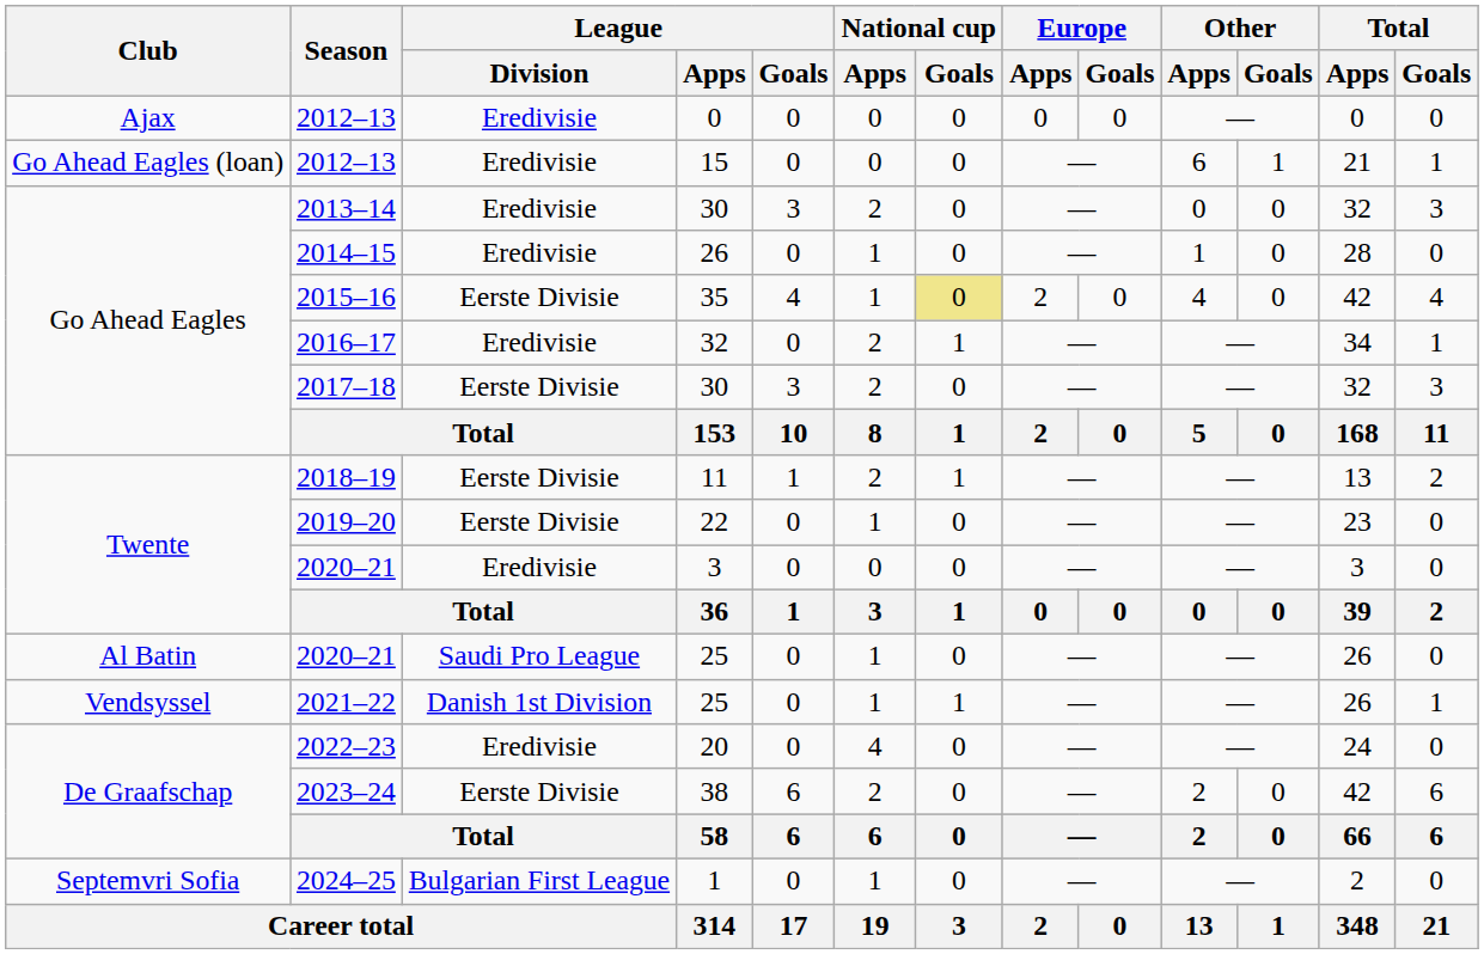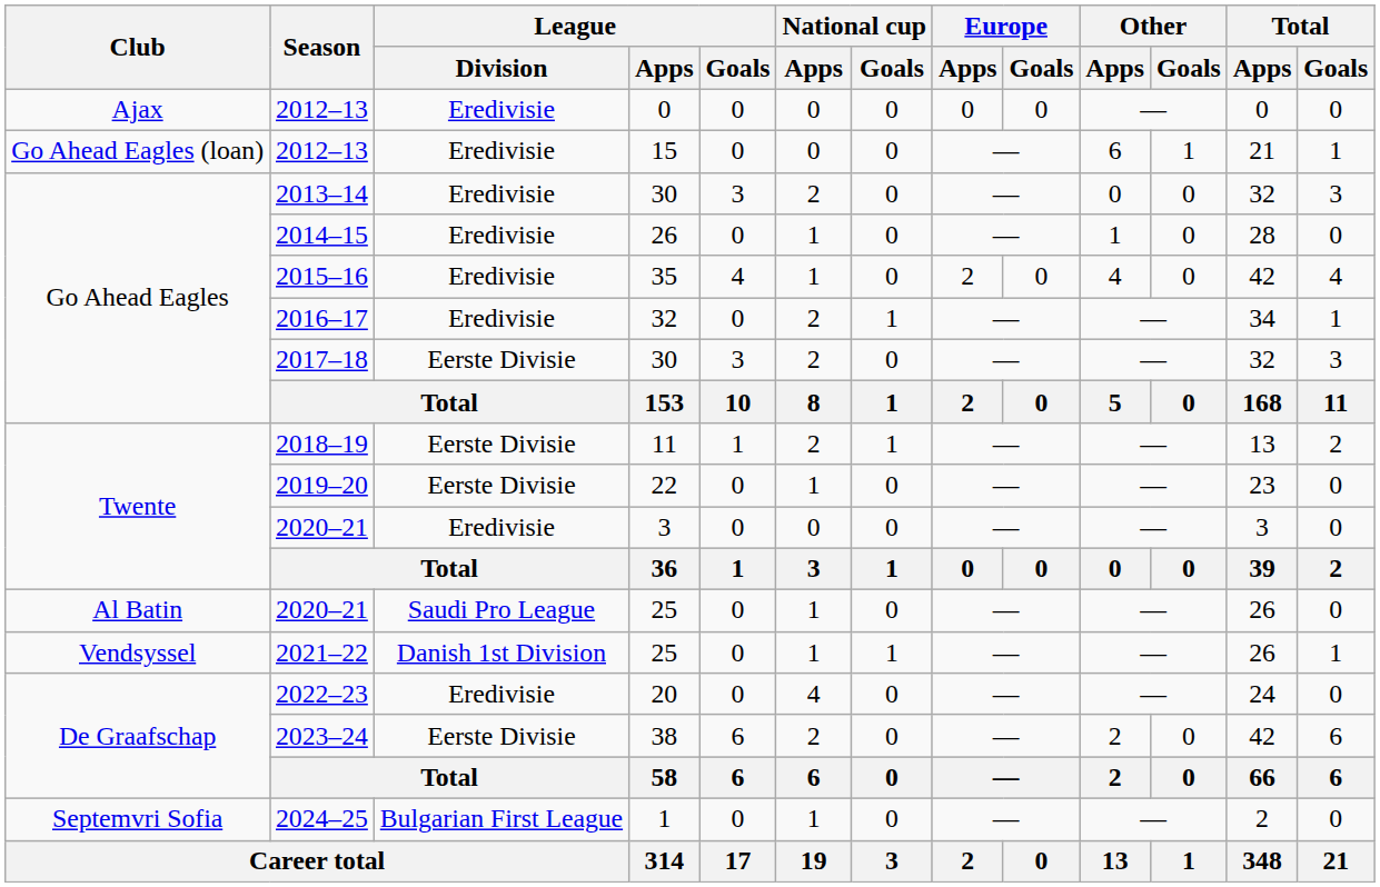 <table class="wikitable" style="text-align:center">
 <tr>
 <th rowspan="2">Club</th>
 <th rowspan="2">Season</th>
 <th colspan="3">League</th>
 <th colspan="2">National cup</th>
 <th colspan="2"><a href='#'>Europe</a></th>
 <th colspan="2">Other</th>
 <th colspan="2">Total</th>
 </tr>
 <tr>
 <th>Division</th>
 <th>Apps</th>
 <th>Goals</th>
 <th>Apps</th>
 <th>Goals</th>
 <th>Apps</th>
 <th>Goals</th>
 <th>Apps</th>
 <th>Goals</th>
 <th>Apps</th>
 <th>Goals</th>
 </tr>
 <tr>
 <td><a href='#'>Ajax</a></td>
 <td><a href='#'>2012–13</a></td>
 <td><a href='#'>Eredivisie</a></td>
 <td>0</td>
 <td>0</td>
 <td>0</td>
 <td>0</td>
 <td>0</td>
 <td>0</td>
 <td colspan="2">—</td>
 <td>0</td>
 <td>0</td>
 </tr>
 <tr>
 <td><a href='#'>Go Ahead Eagles</a> (loan)</td>
 <td><a href='#'>2012–13</a></td>
 <td>Eredivisie</td>
 <td>15</td>
 <td>0</td>
 <td>0</td>
 <td>0</td>
 <td colspan="2">—</td>
 <td>6</td>
 <td>1</td>
 <td>21</td>
 <td>1</td>
 </tr>
 <tr>
 <td rowspan="6">Go Ahead Eagles</td>
 <td><a href='#'>2013–14</a></td>
 <td>Eredivisie</td>
 <td>30</td>
 <td>3</td>
 <td>2</td>
 <td>0</td>
 <td colspan="2">—</td>
 <td>0</td>
 <td>0</td>
 <td>32</td>
 <td>3</td>
 </tr>
 <tr>
 <td><a href='#'>2014–15</a></td>
 <td>Eredivisie</td>
 <td>26</td>
 <td>0</td>
 <td>1</td>
 <td>0</td>
 <td colspan="2">—</td>
 <td>1</td>
 <td>0</td>
 <td>28</td>
 <td>0</td>
 </tr>
 <tr>
 <td><a href='#'>2015–16</a></td>
-<td>Eerste Divisie</td>
+<td>Eredivisie</td>
 <td>35</td>
 <td>4</td>
 <td>1</td>
-<td style="background: khaki;">0</td>
+<td>0</td>
 <td>2</td>
 <td>0</td>
 <td>4</td>
 <td>0</td>
 <td>42</td>
 <td>4</td>
 </tr>
 <tr>
 <td><a href='#'>2016–17</a></td>
 <td>Eredivisie</td>
 <td>32</td>
 <td>0</td>
 <td>2</td>
 <td>1</td>
 <td colspan="2">—</td>
 <td colspan="2">—</td>
 <td>34</td>
 <td>1</td>
 </tr>
 <tr>
 <td><a href='#'>2017–18</a></td>
 <td>Eerste Divisie</td>
 <td>30</td>
 <td>3</td>
 <td>2</td>
 <td>0</td>
 <td colspan="2">—</td>
 <td colspan="2">—</td>
 <td>32</td>
 <td>3</td>
 </tr>
 <tr>
 <th colspan="2">Total</th>
 <th>153</th>
 <th>10</th>
 <th>8</th>
 <th>1</th>
 <th>2</th>
 <th>0</th>
 <th>5</th>
 <th>0</th>
 <th>168</th>
 <th>11</th>
 </tr>
 <tr>
 <td rowspan="4"><a href='#'>Twente</a></td>
 <td><a href='#'>2018–19</a></td>
 <td>Eerste Divisie</td>
 <td>11</td>
 <td>1</td>
 <td>2</td>
 <td>1</td>
 <td colspan="2">—</td>
 <td colspan="2">—</td>
 <td>13</td>
 <td>2</td>
 </tr>
 <tr>
 <td><a href='#'>2019–20</a></td>
 <td>Eerste Divisie</td>
 <td>22</td>
 <td>0</td>
 <td>1</td>
 <td>0</td>
 <td colspan="2">—</td>
 <td colspan="2">—</td>
 <td>23</td>
 <td>0</td>
 </tr>
 <tr>
 <td><a href='#'>2020–21</a></td>
 <td>Eredivisie</td>
 <td>3</td>
 <td>0</td>
 <td>0</td>
 <td>0</td>
 <td colspan="2">—</td>
 <td colspan="2">—</td>
 <td>3</td>
 <td>0</td>
 </tr>
 <tr>
 <th colspan="2">Total</th>
 <th>36</th>
 <th>1</th>
 <th>3</th>
 <th>1</th>
 <th>0</th>
 <th>0</th>
 <th>0</th>
 <th>0</th>
 <th>39</th>
 <th>2</th>
 </tr>
 <tr>
 <td><a href='#'>Al Batin</a></td>
 <td><a href='#'>2020–21</a></td>
 <td><a href='#'>Saudi Pro League</a></td>
 <td>25</td>
 <td>0</td>
 <td>1</td>
 <td>0</td>
 <td colspan="2">—</td>
 <td colspan="2">—</td>
 <td>26</td>
 <td>0</td>
 </tr>
 <tr>
 <td><a href='#'>Vendsyssel</a></td>
 <td><a href='#'>2021–22</a></td>
 <td><a href='#'>Danish 1st Division</a></td>
 <td>25</td>
 <td>0</td>
 <td>1</td>
 <td>1</td>
 <td colspan="2">—</td>
 <td colspan="2">—</td>
 <td>26</td>
 <td>1</td>
 </tr>
 <tr>
 <td rowspan="3"><a href='#'>De Graafschap</a></td>
 <td><a href='#'>2022–23</a></td>
 <td>Eredivisie</td>
 <td>20</td>
 <td>0</td>
 <td>4</td>
 <td>0</td>
 <td colspan="2">—</td>
 <td colspan="2">—</td>
 <td>24</td>
 <td>0</td>
 </tr>
 <tr>
 <td><a href='#'>2023–24</a></td>
 <td>Eerste Divisie</td>
 <td>38</td>
 <td>6</td>
 <td>2</td>
 <td>0</td>
 <td colspan="2">—</td>
 <td>2</td>
 <td>0</td>
 <td>42</td>
 <td>6</td>
 </tr>
 <tr>
 <th colspan="2">Total</th>
 <th>58</th>
 <th>6</th>
 <th>6</th>
 <th>0</th>
 <th colspan="2">—</th>
 <th>2</th>
 <th>0</th>
 <th>66</th>
 <th>6</th>
 </tr>
 <tr>
 <td><a href='#'>Septemvri Sofia</a></td>
 <td><a href='#'>2024–25</a></td>
 <td><a href='#'>Bulgarian First League</a></td>
 <td>1</td>
 <td>0</td>
 <td>1</td>
 <td>0</td>
 <td colspan="2">—</td>
 <td colspan="2">—</td>
 <td>2</td>
 <td>0</td>
 </tr>
 <tr>
 <th colspan="3">Career total</th>
 <th>314</th>
 <th>17</th>
 <th>19</th>
 <th>3</th>
 <th>2</th>
 <th>0</th>
 <th>13</th>
 <th>1</th>
 <th>348</th>
 <th>21</th>
 </tr>
 </table>
